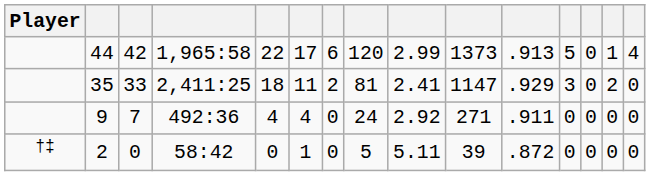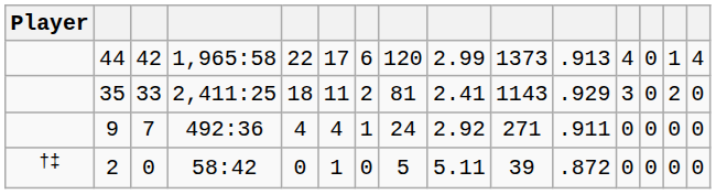 <table class="wikitable sortable" style="text-align:center;">
 <tr>
 <th>Player</th>
 <th></th>
 <th></th>
 <th></th>
 <th></th>
 <th></th>
 <th></th>
 <th></th>
 <th></th>
 <th></th>
 <th></th>
 <th></th>
 <th></th>
 <th></th>
 <th></th>
 </tr>
 <tr>
 <td style=white-space:nowrap></td>
 <td>44</td>
 <td>42</td>
 <td>1,965:58</td>
 <td>22</td>
 <td>17</td>
 <td>6</td>
 <td>120</td>
 <td>2.99</td>
 <td>1373</td>
 <td>.913</td>
-<td>5</td>
+<td>4</td>
 <td>0</td>
 <td>1</td>
 <td>4</td>
 </tr>
 <tr>
 <td style=white-space:nowrap></td>
 <td>35</td>
 <td>33</td>
 <td>2,411:25</td>
 <td>18</td>
 <td>11</td>
 <td>2</td>
 <td>81</td>
 <td>2.41</td>
-<td>1147</td>
+<td>1143</td>
 <td>.929</td>
 <td>3</td>
 <td>0</td>
 <td>2</td>
 <td>0</td>
 </tr>
 <tr>
 <td style=white-space:nowrap></td>
 <td>9</td>
 <td>7</td>
 <td>492:36</td>
 <td>4</td>
 <td>4</td>
-<td>0</td>
+<td>1</td>
 <td>24</td>
 <td>2.92</td>
 <td>271</td>
 <td>.911</td>
 <td>0</td>
 <td>0</td>
 <td>0</td>
 <td>0</td>
 </tr>
 <tr>
 <td style=white-space:nowrap><sup>†‡</sup></td>
 <td>2</td>
 <td>0</td>
 <td>58:42</td>
 <td>0</td>
 <td>1</td>
 <td>0</td>
 <td>5</td>
 <td>5.11</td>
 <td>39</td>
 <td>.872</td>
 <td>0</td>
 <td>0</td>
 <td>0</td>
 <td>0</td>
 </tr>
 </table>
